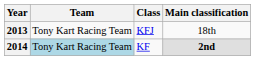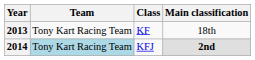 <table class="wikitable" style="text-align:center; font-size:90%">
 <tr>
 <th>Year</th>
 <th>Team</th>
 <th>Class</th>
 <th>Main classification</th>
 </tr>
 <tr>
 <th>2013</th>
 <td align="left"> Tony Kart Racing Team</td>
-<td align="left"><a href='#'>KFJ</a></td>
+<td align="left"><a href='#'>KF</a></td>
 <td>18th</td>
 </tr>
 <tr>
 <th>2014</th>
 <td align="left" style="background: lightblue;"> Tony Kart Racing Team</td>
-<td align="left"><a href='#'>KF</a></td>
+<td align="left"><a href='#'>KFJ</a></td>
 <td style="background:#DFDFDF;"><strong>2nd</strong></td>
 </tr>
 </table>
